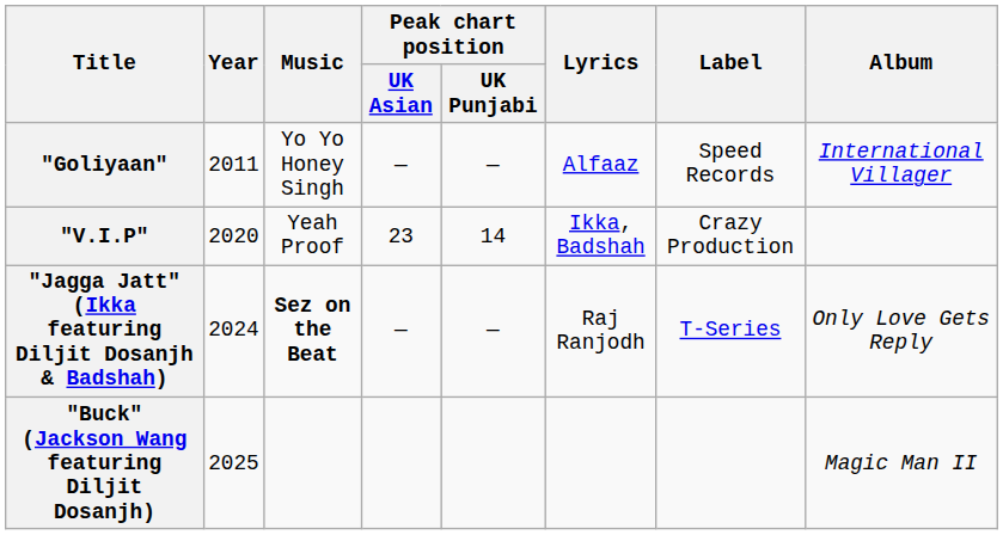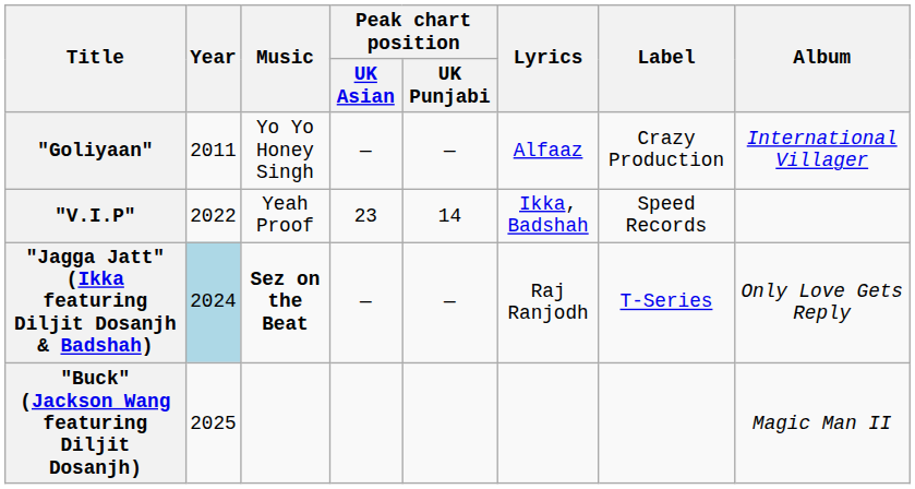 <table class="wikitable plainrowheaders"style="text-align:center;">
 <tr>
 <th rowspan="2">Title</th>
 <th rowspan="2">Year</th>
 <th rowspan="2">Music</th>
 <th colspan="2">Peak chart position</th>
 <th rowspan="2">Lyrics</th>
 <th rowspan="2">Label</th>
 <th rowspan="2">Album</th>
 </tr>
 <tr>
 <th><a href='#'>UK Asian</a></th>
 <th>UK Punjabi</th>
 </tr>
 <tr>
 <th scope="row">"Goliyaan"<br></th>
 <td>2011</td>
 <td>Yo Yo Honey Singh</td>
 <td>—</td>
 <td>—</td>
 <td><a href='#'>Alfaaz</a></td>
-<td>Speed Records</td>
+<td>Crazy Production</td>
 <td><em><a href='#'>International Villager</a></em></td>
 </tr>
 <tr>
 <th scope="row">"V.I.P"<br></th>
-<td>2020</td>
+<td>2022</td>
 <td>Yeah Proof</td>
 <td>23</td>
 <td>14</td>
 <td><a href='#'>Ikka</a>, <a href='#'>Badshah</a></td>
-<td>Crazy Production</td>
+<td>Speed Records</td>
 <td></td>
 </tr>
 <tr>
 <th scope="row">"Jagga Jatt"<br><span>(<a href='#'>Ikka</a> featuring Diljit Dosanjh & <a href='#'>Badshah</a>)</span></th>
-<td>2024</td>
+<td style="background: lightblue;">2024</td>
 <td><strong>Sez on the Beat</strong></td>
 <td>—</td>
 <td>—</td>
 <td>Raj Ranjodh</td>
 <td><a href='#'>T-Series</a></td>
 <td><em>Only Love Gets Reply</em></td>
 </tr>
 <tr>
 <th scope="row">"Buck"<br><span>(<a href='#'>Jackson Wang</a> featuring Diljit Dosanjh)</span></th>
 <td>2025</td>
 <td></td>
 <td></td>
 <td></td>
 <td></td>
 <td></td>
 <td><em>Magic Man II</em></td>
 </tr>
 </table>
